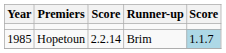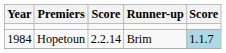 <table class="wikitable">
 <tr>
 <th>Year</th>
 <th>Premiers</th>
 <th>Score</th>
 <th>Runner-up</th>
 <th>Score</th>
 </tr>
 <tr>
 <td></td>
 <td></td>
 <td></td>
 <td></td>
 <td></td>
 </tr>
 <tr>
-<td>1985</td>
+<td>1984</td>
 <td>Hopetoun</td>
 <td>2.2.14</td>
 <td>Brim</td>
 <td style="background: lightblue;">1.1.7</td>
 </tr>
 <tr>
 </tr>
 </table>
